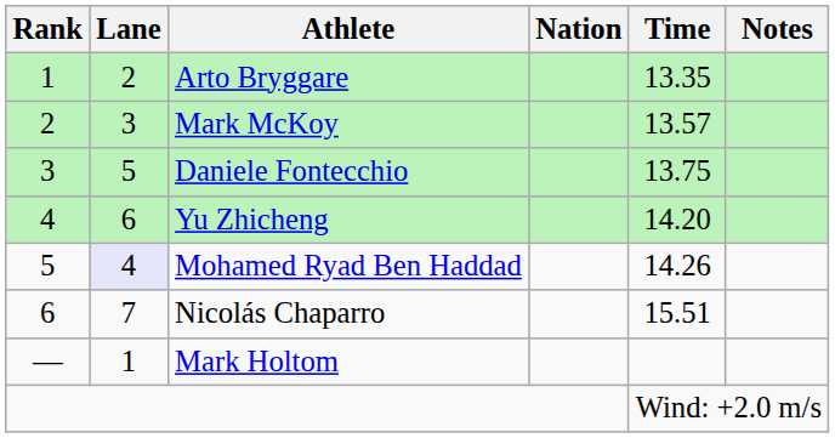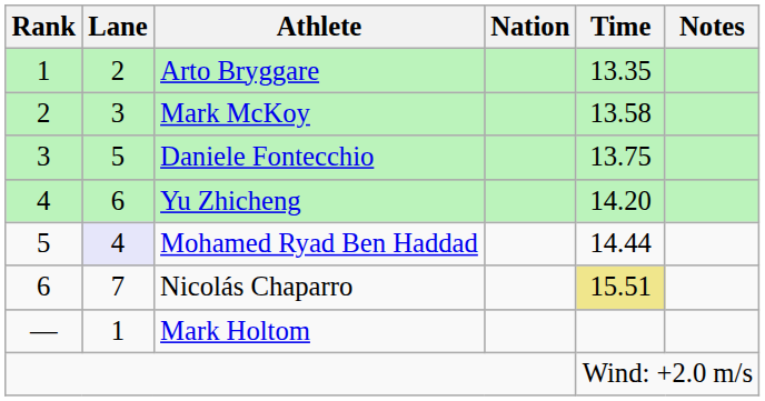 <table class="wikitable sortable" style="text-align:center">
 <tr>
 <th>Rank</th>
 <th>Lane</th>
 <th>Athlete</th>
 <th>Nation</th>
 <th>Time</th>
 <th>Notes</th>
 </tr>
 <tr style="background:#bbf3bb;">
 <td>1</td>
 <td>2</td>
 <td align=left><a href='#'>Arto Bryggare</a></td>
 <td align=left></td>
 <td>13.35</td>
 <td></td>
 </tr>
 <tr style="background:#bbf3bb;">
 <td>2</td>
 <td>3</td>
 <td align=left><a href='#'>Mark McKoy</a></td>
 <td align=left></td>
-<td>13.57</td>
+<td>13.58</td>
 <td></td>
 </tr>
 <tr style="background:#bbf3bb;">
 <td>3</td>
 <td>5</td>
 <td align=left><a href='#'>Daniele Fontecchio</a></td>
 <td align=left></td>
 <td>13.75</td>
 <td></td>
 </tr>
 <tr style="background:#bbf3bb;">
 <td>4</td>
 <td>6</td>
 <td align=left><a href='#'>Yu Zhicheng</a></td>
 <td align=left></td>
 <td>14.20</td>
 <td></td>
 </tr>
 <tr>
 <td>5</td>
 <td style="background: lavender;">4</td>
 <td align=left><a href='#'>Mohamed Ryad Ben Haddad</a></td>
 <td align=left></td>
-<td>14.26</td>
+<td>14.44</td>
 <td></td>
 </tr>
 <tr>
 <td>6</td>
 <td>7</td>
 <td align=left>Nicolás Chaparro</td>
 <td align=left></td>
-<td>15.51</td>
+<td style="background: khaki;">15.51</td>
 <td></td>
 </tr>
 <tr>
 <td data-sort-value=7>—</td>
 <td>1</td>
 <td align=left><a href='#'>Mark Holtom</a></td>
 <td align=left></td>
 <td data-sort-value=99.99></td>
 <td></td>
 </tr>
 <tr class="sortbottom">
 <td colspan=4></td>
 <td colspan="2" style="text-align:left;">Wind: +2.0 m/s</td>
 </tr>
 </table>
